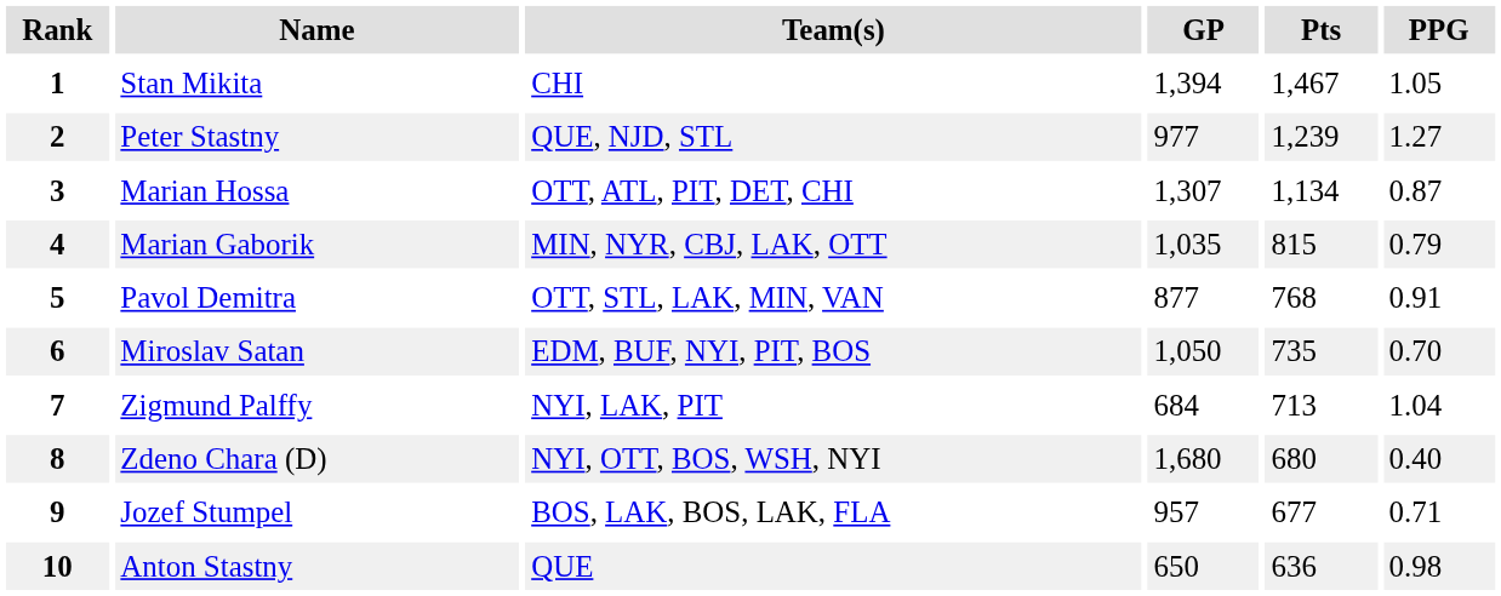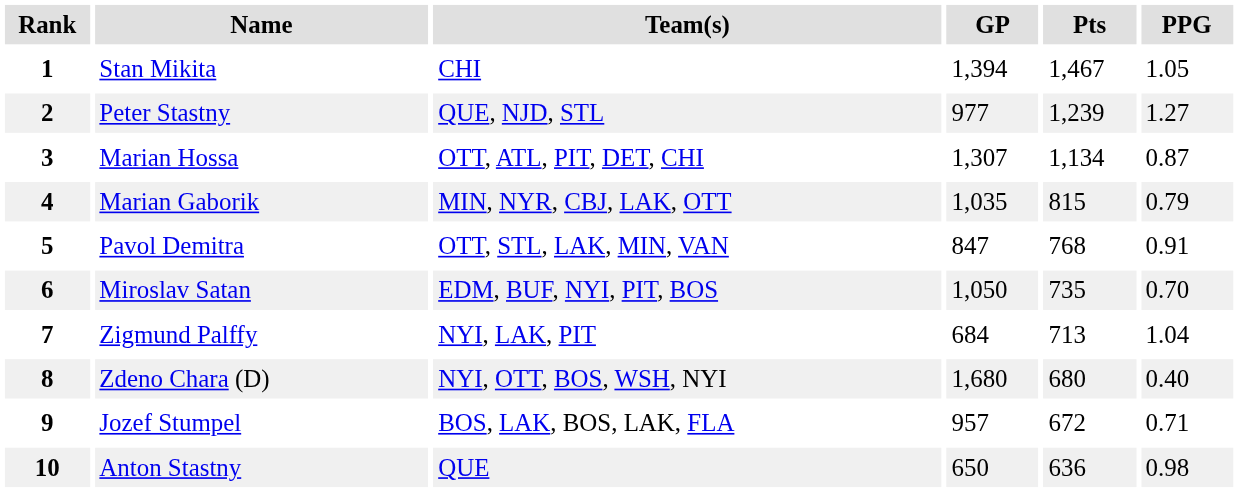 <table id="Table3" cellspacing="3" cellpadding="3" style="font-size:95%;">
 <tr style="text-align:center; background:#e0e0e0">
 <th style="width:3em;">Rank</th>
 <th style="width:13em;">Name</th>
 <th style="width:20em;">Team(s)</th>
 <th style="width:3.3em;">GP</th>
 <th style="width:3.3em;">Pts</th>
 <th style="width:3.3em;">PPG</th>
 </tr>
 <tr>
 <th>1</th>
 <td><a href='#'>Stan Mikita</a></td>
 <td><a href='#'>CHI</a></td>
 <td>1,394</td>
 <td>1,467</td>
 <td>1.05</td>
 </tr>
 <tr style="background:#f0f0f0;">
 <th>2</th>
 <td><a href='#'>Peter Stastny</a></td>
 <td><a href='#'>QUE</a>, <a href='#'>NJD</a>, <a href='#'>STL</a></td>
 <td>977</td>
 <td>1,239</td>
 <td>1.27</td>
 </tr>
 <tr>
 <th>3</th>
 <td><a href='#'>Marian Hossa</a></td>
 <td><a href='#'>OTT</a>, <a href='#'>ATL</a>, <a href='#'>PIT</a>, <a href='#'>DET</a>, <a href='#'>CHI</a></td>
 <td>1,307</td>
 <td>1,134</td>
 <td>0.87</td>
 </tr>
 <tr style="background:#f0f0f0;">
 <th>4</th>
 <td><a href='#'>Marian Gaborik</a></td>
 <td><a href='#'>MIN</a>, <a href='#'>NYR</a>, <a href='#'>CBJ</a>, <a href='#'>LAK</a>, <a href='#'>OTT</a></td>
 <td>1,035</td>
 <td>815</td>
 <td>0.79</td>
 </tr>
 <tr>
 <th>5</th>
 <td><a href='#'>Pavol Demitra</a></td>
 <td><a href='#'>OTT</a>, <a href='#'>STL</a>, <a href='#'>LAK</a>, <a href='#'>MIN</a>, <a href='#'>VAN</a></td>
-<td>877</td>
+<td>847</td>
 <td>768</td>
 <td>0.91</td>
 </tr>
 <tr style="background:#f0f0f0;">
 <th>6</th>
 <td><a href='#'>Miroslav Satan</a></td>
 <td><a href='#'>EDM</a>, <a href='#'>BUF</a>, <a href='#'>NYI</a>, <a href='#'>PIT</a>, <a href='#'>BOS</a></td>
 <td>1,050</td>
 <td>735</td>
 <td>0.70</td>
 </tr>
 <tr>
 <th>7</th>
 <td><a href='#'>Zigmund Palffy</a></td>
 <td><a href='#'>NYI</a>, <a href='#'>LAK</a>, <a href='#'>PIT</a></td>
 <td>684</td>
 <td>713</td>
 <td>1.04</td>
 </tr>
 <tr style="background:#f0f0f0;">
 <th>8</th>
 <td><a href='#'>Zdeno Chara</a> (D)</td>
 <td><a href='#'>NYI</a>, <a href='#'>OTT</a>, <a href='#'>BOS</a>, <a href='#'>WSH</a>, NYI</td>
 <td>1,680</td>
 <td>680</td>
 <td>0.40</td>
 </tr>
 <tr>
 <th>9</th>
 <td><a href='#'>Jozef Stumpel</a></td>
 <td><a href='#'>BOS</a>, <a href='#'>LAK</a>, BOS, LAK, <a href='#'>FLA</a></td>
 <td>957</td>
-<td>677</td>
+<td>672</td>
 <td>0.71</td>
 </tr>
 <tr style="background:#f0f0f0;">
 <th>10</th>
 <td><a href='#'>Anton Stastny</a></td>
 <td><a href='#'>QUE</a></td>
 <td>650</td>
 <td>636</td>
 <td>0.98</td>
 </tr>
 </table>
